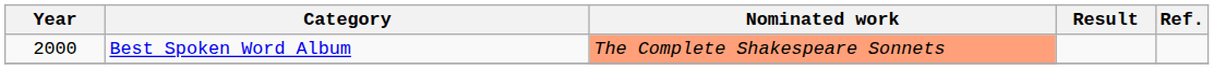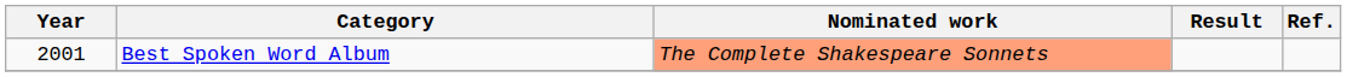 <table class=wikitable>
 <tr>
 <th scope="col" style="width:5em;">Year</th>
 <th scope="col" style="width:26em;">Category</th>
 <th scope="col" style="width:25em;">Nominated work</th>
 <th scope="col" style="width:5em;">Result</th>
 <th>Ref.</th>
 </tr>
 <tr>
-<td style="text-align:center;">2000</td>
+<td style="text-align:center;">2001</td>
 <td><a href='#'>Best Spoken Word Album</a></td>
 <td style="background: lightsalmon;"><em>The Complete Shakespeare Sonnets</em></td>
 <td></td>
 <td></td>
 </tr>
 <tr>
 </tr>
 </table>
